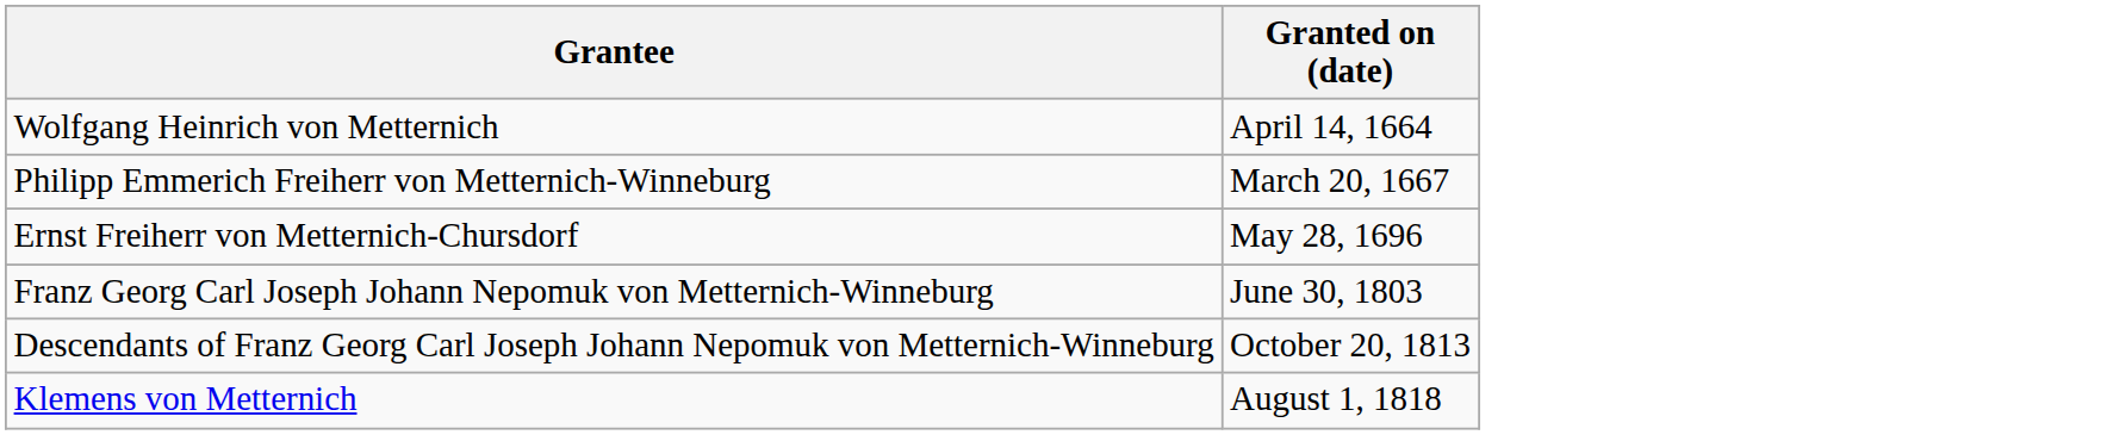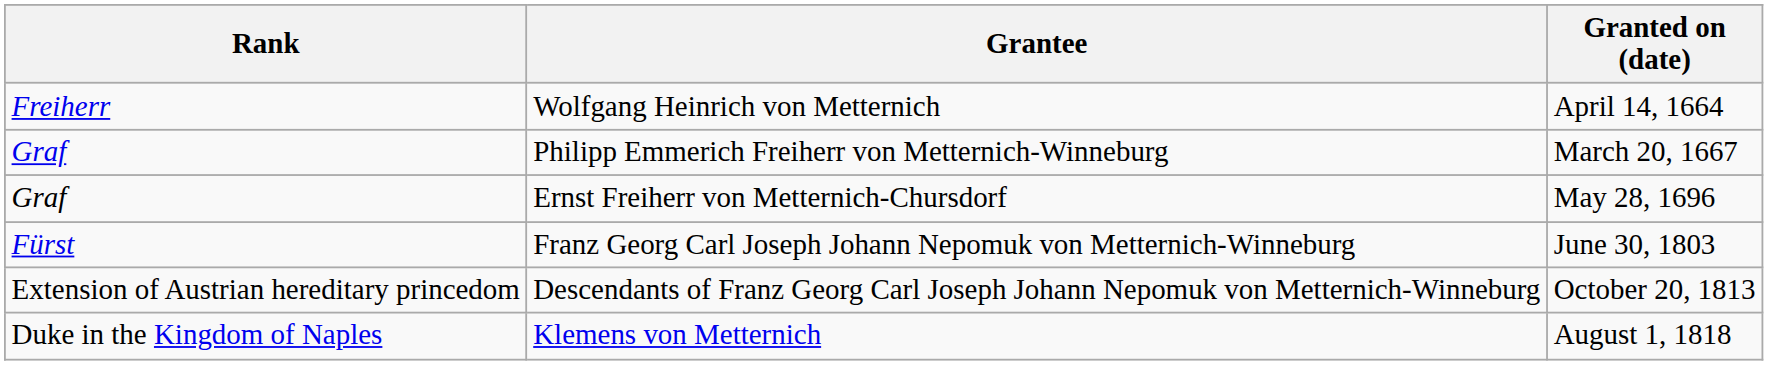 <table class=wikitable>
 <tr>
+<th>Rank</th>
 <th>Grantee</th>
 <th>Granted on<br>(date)</th>
 </tr>
 <tr>
+<td><em><a href='#'>Freiherr</a></em></td>
 <td>Wolfgang Heinrich von Metternich</td>
 <td>April 14, 1664</td>
 </tr>
 <tr>
+<td><em><a href='#'>Graf</a></em></td>
 <td>Philipp Emmerich Freiherr von Metternich-Winneburg</td>
 <td>March 20, 1667</td>
 </tr>
 <tr>
+<td><em>Graf</em></td>
 <td>Ernst Freiherr von Metternich-Chursdorf</td>
 <td>May 28, 1696</td>
 </tr>
 <tr>
+<td><em><a href='#'>Fürst</a></em></td>
 <td>Franz Georg Carl Joseph Johann Nepomuk von Metternich-Winneburg</td>
 <td>June 30, 1803</td>
 </tr>
 <tr>
+<td>Extension of Austrian hereditary princedom</td>
 <td>Descendants of Franz Georg Carl Joseph Johann Nepomuk von Metternich-Winneburg</td>
 <td>October 20, 1813</td>
 </tr>
 <tr>
+<td>Duke in the <a href='#'>Kingdom of Naples</a></td>
 <td><a href='#'>Klemens von Metternich</a></td>
 <td>August 1, 1818</td>
 </tr>
 </table>
